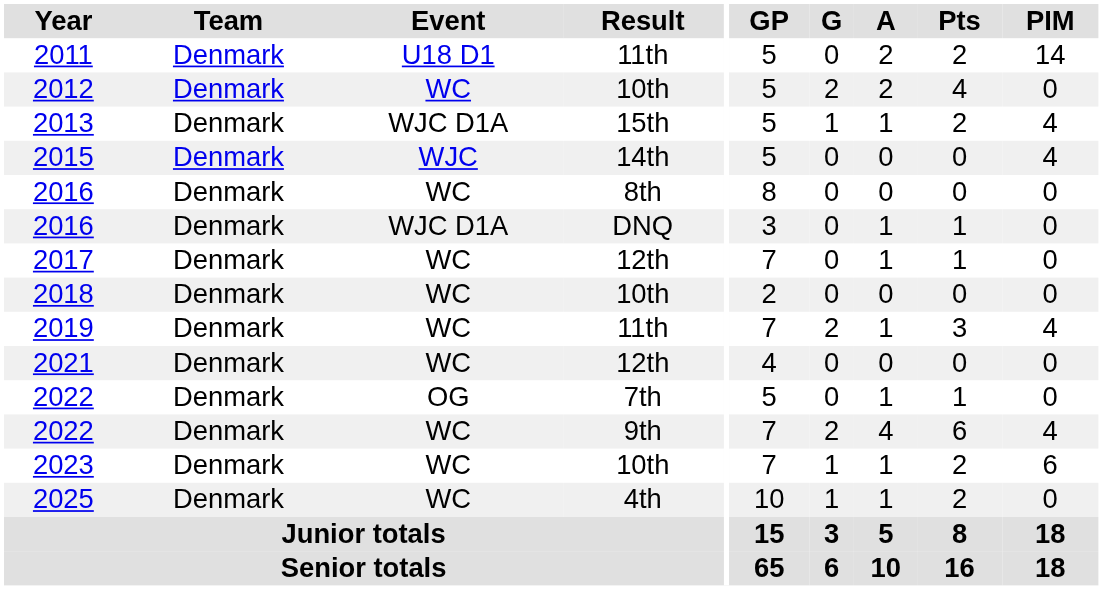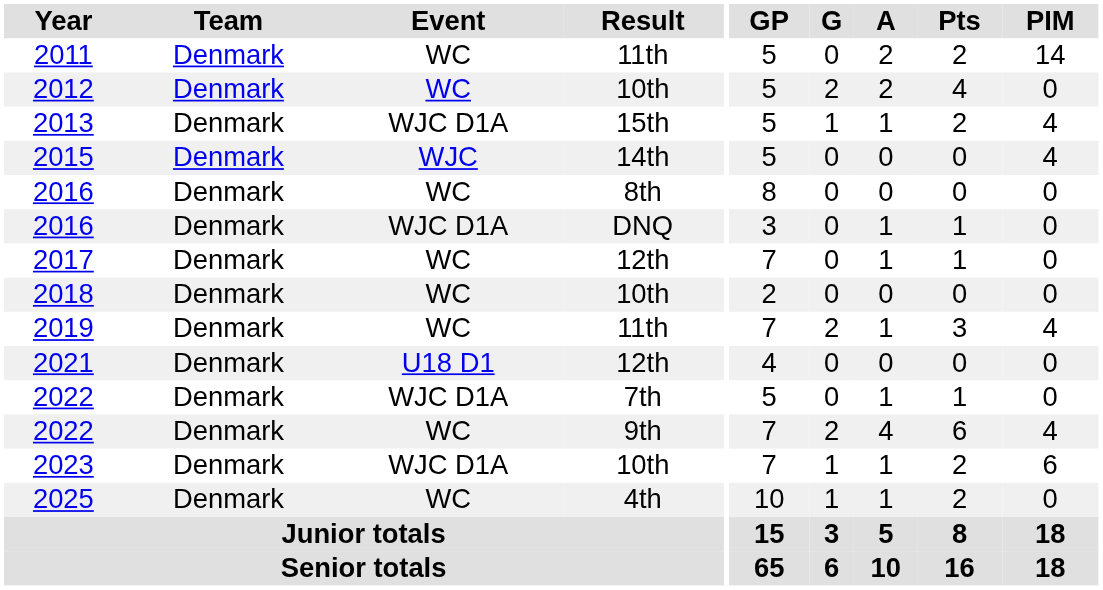 <table border="0" cellpadding="1" cellspacing="0" ID="Table3" style="text-align:center; width:40em">
 <tr ALIGN="center" bgcolor="#e0e0e0">
 <th>Year</th>
 <th>Team</th>
 <th>Event</th>
 <th>Result</th>
 <th rowspan="99" bgcolor="#ffffff"></th>
 <th>GP</th>
 <th>G</th>
 <th>A</th>
 <th>Pts</th>
 <th>PIM</th>
 </tr>
 <tr>
 <td><a href='#'>2011</a></td>
 <td><a href='#'>Denmark</a></td>
-<td><a href='#'>U18 D1</a></td>
+<td>WC</td>
 <td>11th</td>
 <td>5</td>
 <td>0</td>
 <td>2</td>
 <td>2</td>
 <td>14</td>
 </tr>
 <tr bgcolor="#f0f0f0">
 <td><a href='#'>2012</a></td>
 <td><a href='#'>Denmark</a></td>
 <td><a href='#'>WC</a></td>
 <td>10th</td>
 <td>5</td>
 <td>2</td>
 <td>2</td>
 <td>4</td>
 <td>0</td>
 </tr>
 <tr>
 <td><a href='#'>2013</a></td>
 <td>Denmark</td>
 <td>WJC D1A</td>
 <td>15th</td>
 <td>5</td>
 <td>1</td>
 <td>1</td>
 <td>2</td>
 <td>4</td>
 </tr>
 <tr bgcolor="#f0f0f0">
 <td><a href='#'>2015</a></td>
 <td><a href='#'>Denmark</a></td>
 <td><a href='#'>WJC</a></td>
 <td>14th</td>
 <td>5</td>
 <td>0</td>
 <td>0</td>
 <td>0</td>
 <td>4</td>
 </tr>
 <tr>
 <td><a href='#'>2016</a></td>
 <td>Denmark</td>
 <td>WC</td>
 <td>8th</td>
 <td>8</td>
 <td>0</td>
 <td>0</td>
 <td>0</td>
 <td>0</td>
 </tr>
 <tr bgcolor="#f0f0f0">
 <td><a href='#'>2016</a></td>
 <td>Denmark</td>
 <td>WJC D1A</td>
 <td>DNQ</td>
 <td>3</td>
 <td>0</td>
 <td>1</td>
 <td>1</td>
 <td>0</td>
 </tr>
 <tr>
 <td><a href='#'>2017</a></td>
 <td>Denmark</td>
 <td>WC</td>
 <td>12th</td>
 <td>7</td>
 <td>0</td>
 <td>1</td>
 <td>1</td>
 <td>0</td>
 </tr>
 <tr bgcolor="#f0f0f0">
 <td><a href='#'>2018</a></td>
 <td>Denmark</td>
 <td>WC</td>
 <td>10th</td>
 <td>2</td>
 <td>0</td>
 <td>0</td>
 <td>0</td>
 <td>0</td>
 </tr>
 <tr>
 <td><a href='#'>2019</a></td>
 <td>Denmark</td>
 <td>WC</td>
 <td>11th</td>
 <td>7</td>
 <td>2</td>
 <td>1</td>
 <td>3</td>
 <td>4</td>
 </tr>
 <tr bgcolor="#f0f0f0">
 <td><a href='#'>2021</a></td>
 <td>Denmark</td>
-<td>WC</td>
+<td><a href='#'>U18 D1</a></td>
 <td>12th</td>
 <td>4</td>
 <td>0</td>
 <td>0</td>
 <td>0</td>
 <td>0</td>
 </tr>
 <tr>
 <td><a href='#'>2022</a></td>
 <td>Denmark</td>
-<td>OG</td>
+<td>WJC D1A</td>
 <td>7th</td>
 <td>5</td>
 <td>0</td>
 <td>1</td>
 <td>1</td>
 <td>0</td>
 </tr>
 <tr bgcolor="#f0f0f0">
 <td><a href='#'>2022</a></td>
 <td>Denmark</td>
 <td>WC</td>
 <td>9th</td>
 <td>7</td>
 <td>2</td>
 <td>4</td>
 <td>6</td>
 <td>4</td>
 </tr>
 <tr>
 <td><a href='#'>2023</a></td>
 <td>Denmark</td>
-<td>WC</td>
+<td>WJC D1A</td>
 <td>10th</td>
 <td>7</td>
 <td>1</td>
 <td>1</td>
 <td>2</td>
 <td>6</td>
 </tr>
 <tr bgcolor="#f0f0f0">
 <td><a href='#'>2025</a></td>
 <td>Denmark</td>
 <td>WC</td>
 <td>4th</td>
 <td>10</td>
 <td>1</td>
 <td>1</td>
 <td>2</td>
 <td>0</td>
 </tr>
 <tr bgcolor="#e0e0e0">
 <th colspan="4">Junior totals</th>
 <th>15</th>
 <th>3</th>
 <th>5</th>
 <th>8</th>
 <th>18</th>
 </tr>
 <tr bgcolor="#e0e0e0">
 <th colspan="4">Senior totals</th>
 <th>65</th>
 <th>6</th>
 <th>10</th>
 <th>16</th>
 <th>18</th>
 </tr>
 </table>
